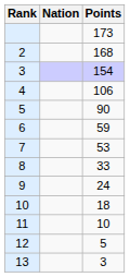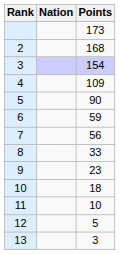 <table class="wikitable sortable" style="text-align:center">
 <tr>
 <th>Rank</th>
 <th>Nation</th>
 <th>Points</th>
 </tr>
 <tr>
 <td bgcolor = DDEEFF></td>
 <td align=left></td>
 <td>173</td>
 </tr>
 <tr>
 <td bgcolor = DDEEFF>2</td>
 <td align=left></td>
 <td>168</td>
 </tr>
 <tr style="background-color:#ccccff">
 <td bgcolor = DDEEFF>3</td>
 <td align=left></td>
 <td>154</td>
 </tr>
 <tr>
 <td bgcolor = DDEEFF>4</td>
 <td align=left></td>
-<td>106</td>
+<td>109</td>
 </tr>
 <tr>
 <td bgcolor = DDEEFF>5</td>
 <td align=left></td>
 <td>90</td>
 </tr>
 <tr>
 <td bgcolor = DDEEFF>6</td>
 <td align=left></td>
 <td>59</td>
 </tr>
 <tr>
 <td bgcolor = DDEEFF>7</td>
 <td align=left></td>
-<td>53</td>
+<td>56</td>
 </tr>
 <tr>
 <td bgcolor = DDEEFF>8</td>
 <td align=left></td>
 <td>33</td>
 </tr>
 <tr>
 <td bgcolor = DDEEFF>9</td>
 <td align=left></td>
-<td>24</td>
+<td>23</td>
 </tr>
 <tr>
 <td bgcolor = DDEEFF>10</td>
 <td align=left></td>
 <td>18</td>
 </tr>
 <tr>
 <td bgcolor = DDEEFF>11</td>
 <td align=left></td>
 <td>10</td>
 </tr>
 <tr>
 <td bgcolor = DDEEFF>12</td>
 <td align=left></td>
 <td>5</td>
 </tr>
 <tr>
 <td bgcolor = DDEEFF>13</td>
 <td align=left></td>
 <td>3</td>
 </tr>
 </table>
